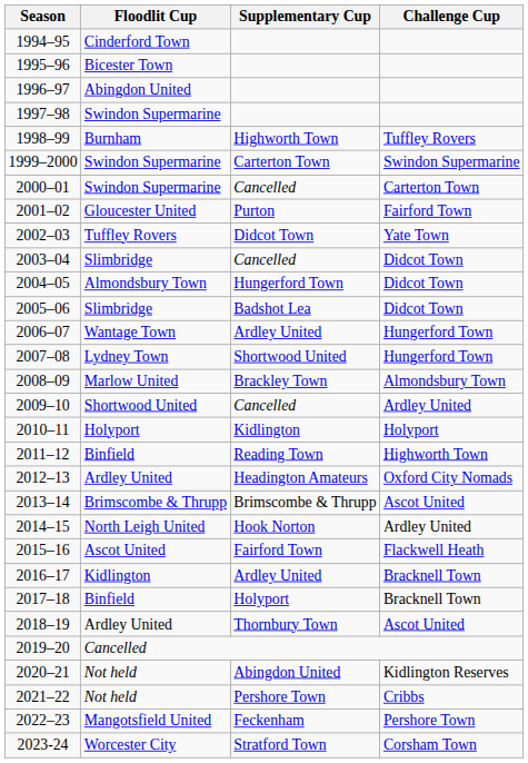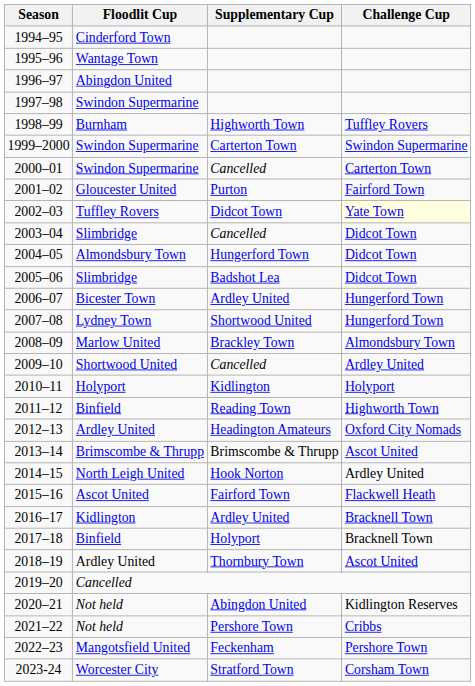 <table class=wikitable>
 <tr>
 <th>Season</th>
 <th>Floodlit Cup</th>
 <th>Supplementary Cup</th>
 <th>Challenge Cup</th>
 </tr>
 <tr>
 <td align=center>1994–95</td>
 <td><a href='#'>Cinderford Town</a></td>
 <td></td>
 <td></td>
 </tr>
 <tr>
 <td align=center>1995–96</td>
-<td><a href='#'>Bicester Town</a></td>
+<td><a href='#'>Wantage Town</a></td>
 <td></td>
 <td></td>
 </tr>
 <tr>
 <td align=center>1996–97</td>
 <td><a href='#'>Abingdon United</a></td>
 <td></td>
 <td></td>
 </tr>
 <tr>
 <td align=center>1997–98</td>
 <td><a href='#'>Swindon Supermarine</a></td>
 <td></td>
 <td></td>
 </tr>
 <tr>
 <td align=center>1998–99</td>
 <td><a href='#'>Burnham</a></td>
 <td><a href='#'>Highworth Town</a></td>
 <td><a href='#'>Tuffley Rovers</a></td>
 </tr>
 <tr>
 <td align=center>1999–2000</td>
 <td><a href='#'>Swindon Supermarine</a></td>
 <td><a href='#'>Carterton Town</a></td>
 <td><a href='#'>Swindon Supermarine</a></td>
 </tr>
 <tr>
 <td align=center>2000–01</td>
 <td><a href='#'>Swindon Supermarine</a></td>
 <td><em>Cancelled</em></td>
 <td><a href='#'>Carterton Town</a></td>
 </tr>
 <tr>
 <td align=center>2001–02</td>
 <td><a href='#'>Gloucester United</a></td>
 <td><a href='#'>Purton</a></td>
 <td><a href='#'>Fairford Town</a></td>
 </tr>
 <tr>
 <td align=center>2002–03</td>
 <td><a href='#'>Tuffley Rovers</a></td>
 <td><a href='#'>Didcot Town</a></td>
-<td><a href='#'>Yate Town</a></td>
+<td style="background: lightyellow;"><a href='#'>Yate Town</a></td>
 </tr>
 <tr>
 <td align=center>2003–04</td>
 <td><a href='#'>Slimbridge</a></td>
 <td><em>Cancelled</em></td>
 <td><a href='#'>Didcot Town</a></td>
 </tr>
 <tr>
 <td align=center>2004–05</td>
 <td><a href='#'>Almondsbury Town</a></td>
 <td><a href='#'>Hungerford Town</a></td>
 <td><a href='#'>Didcot Town</a></td>
 </tr>
 <tr>
 <td align=center>2005–06</td>
 <td><a href='#'>Slimbridge</a></td>
 <td><a href='#'>Badshot Lea</a></td>
 <td><a href='#'>Didcot Town</a></td>
 </tr>
 <tr>
 <td align=center>2006–07</td>
-<td><a href='#'>Wantage Town</a></td>
+<td><a href='#'>Bicester Town</a></td>
 <td><a href='#'>Ardley United</a></td>
 <td><a href='#'>Hungerford Town</a></td>
 </tr>
 <tr>
 <td align=center>2007–08</td>
 <td><a href='#'>Lydney Town</a></td>
 <td><a href='#'>Shortwood United</a></td>
 <td><a href='#'>Hungerford Town</a></td>
 </tr>
 <tr>
 <td align=center>2008–09</td>
 <td><a href='#'>Marlow United</a></td>
 <td><a href='#'>Brackley Town</a></td>
 <td><a href='#'>Almondsbury Town</a></td>
 </tr>
 <tr>
 <td align=center>2009–10</td>
 <td><a href='#'>Shortwood United</a></td>
 <td><em>Cancelled</em></td>
 <td><a href='#'>Ardley United</a></td>
 </tr>
 <tr>
 <td align=center>2010–11</td>
 <td><a href='#'>Holyport</a></td>
 <td><a href='#'>Kidlington</a></td>
 <td><a href='#'>Holyport</a></td>
 </tr>
 <tr>
 <td align=center>2011–12</td>
 <td><a href='#'>Binfield</a></td>
 <td><a href='#'>Reading Town</a></td>
 <td><a href='#'>Highworth Town</a></td>
 </tr>
 <tr>
 <td align=center>2012–13</td>
 <td><a href='#'>Ardley United</a></td>
 <td><a href='#'>Headington Amateurs</a></td>
 <td><a href='#'>Oxford City Nomads</a></td>
 </tr>
 <tr>
 <td align=center>2013–14</td>
 <td><a href='#'>Brimscombe & Thrupp</a></td>
 <td>Brimscombe & Thrupp</td>
 <td><a href='#'>Ascot United</a></td>
 </tr>
 <tr>
 <td align=center>2014–15</td>
 <td><a href='#'>North Leigh United</a></td>
 <td><a href='#'>Hook Norton</a></td>
 <td>Ardley United</td>
 </tr>
 <tr>
 <td align=center>2015–16</td>
 <td><a href='#'>Ascot United</a></td>
 <td><a href='#'>Fairford Town</a></td>
 <td><a href='#'>Flackwell Heath</a></td>
 </tr>
 <tr>
 <td align=center>2016–17</td>
 <td><a href='#'>Kidlington</a></td>
 <td><a href='#'>Ardley United</a></td>
 <td><a href='#'>Bracknell Town</a></td>
 </tr>
 <tr>
 <td align=center>2017–18</td>
 <td><a href='#'>Binfield</a></td>
 <td><a href='#'>Holyport</a></td>
 <td>Bracknell Town</td>
 </tr>
 <tr>
 <td align=center>2018–19</td>
 <td>Ardley United</td>
 <td><a href='#'>Thornbury Town</a></td>
 <td><a href='#'>Ascot United</a></td>
 </tr>
 <tr>
 <td align=center>2019–20</td>
 <td colspan=3><em>Cancelled</em></td>
 </tr>
 <tr>
 <td align=center>2020–21</td>
 <td><em>Not held</em></td>
 <td><a href='#'>Abingdon United</a></td>
 <td>Kidlington Reserves</td>
 </tr>
 <tr>
 <td align=center>2021–22</td>
 <td><em>Not held</em></td>
 <td><a href='#'>Pershore Town</a></td>
 <td><a href='#'>Cribbs</a></td>
 </tr>
 <tr>
 <td align=center>2022–23</td>
 <td><a href='#'>Mangotsfield United</a></td>
 <td><a href='#'>Feckenham</a></td>
 <td><a href='#'>Pershore Town</a></td>
 </tr>
 <tr>
 <td align=center>2023-24</td>
 <td><a href='#'>Worcester City</a></td>
 <td><a href='#'>Stratford Town</a></td>
 <td><a href='#'>Corsham Town</a></td>
 </tr>
 </table>
